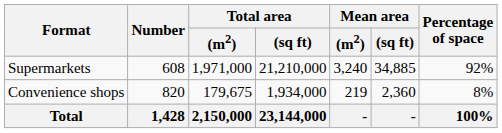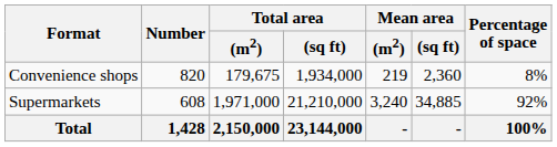 <table class="wikitable">
 <tr>
 <th rowspan=2>Format</th>
 <th rowspan=2>Number</th>
 <th colspan=2>Total area</th>
 <th colspan=2>Mean area</th>
 <th rowspan=2>Percentage<br>of space</th>
 </tr>
 <tr>
 <th>(m<sup>2</sup>)</th>
 <th>(sq ft)</th>
 <th>(m<sup>2</sup>)</th>
 <th>(sq ft)</th>
 </tr>
 <tr>
+<td>Convenience shops</td>
+<td style="text-align: right;">820</td>
+<td style="text-align: right;">179,675</td>
+<td style="text-align: right;">1,934,000</td>
+<td style="text-align: right;">219</td>
+<td style="text-align: right;">2,360</td>
+<td style="text-align: right;">8%</td>
+</tr>
+<tr>
 <td>Supermarkets</td>
 <td style="text-align: right;">608</td>
 <td style="text-align: right;">1,971,000</td>
 <td style="text-align: right;">21,210,000</td>
 <td style="text-align: right;">3,240</td>
 <td style="text-align: right;">34,885</td>
 <td style="text-align: right;">92%</td>
-</tr>
-<tr>
-<td>Convenience shops</td>
-<td style="text-align: right;">820</td>
-<td style="text-align: right;">179,675</td>
-<td style="text-align: right;">1,934,000</td>
-<td style="text-align: right;">219</td>
-<td style="text-align: right;">2,360</td>
-<td style="text-align: right;">8%</td>
 </tr>
 <tr>
 <th>Total</th>
 <th style="text-align: right;">1,428</th>
 <th style="text-align: right;">2,150,000</th>
 <th style="text-align: right;">23,144,000</th>
 <th style="text-align: right;">-</th>
 <th style="text-align: right;">-</th>
 <th style="text-align: right;">100%</th>
 </tr>
 </table>
